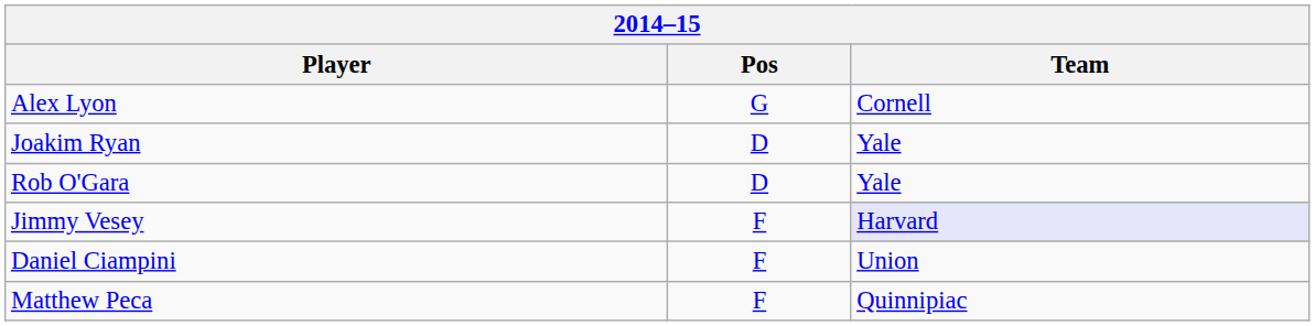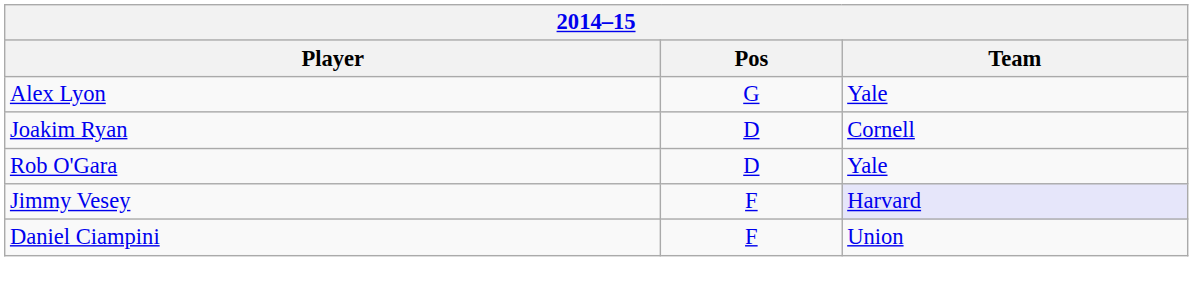 <table class="wikitable" width=95%>
 <tr>
 <th colspan=3><a href='#'>2014–15</a></th>
 </tr>
 <tr>
 <th>Player</th>
 <th>Pos</th>
 <th>Team</th>
 </tr>
 <tr>
 <td><a href='#'>Alex Lyon</a></td>
 <td align=center><a href='#'>G</a></td>
-<td><a href='#'>Cornell</a></td>
+<td><a href='#'>Yale</a></td>
 </tr>
 <tr>
 <td><a href='#'>Joakim Ryan</a></td>
 <td align=center><a href='#'>D</a></td>
-<td><a href='#'>Yale</a></td>
+<td><a href='#'>Cornell</a></td>
 </tr>
 <tr>
 <td><a href='#'>Rob O'Gara</a></td>
 <td align=center><a href='#'>D</a></td>
 <td><a href='#'>Yale</a></td>
 </tr>
 <tr>
 <td><a href='#'>Jimmy Vesey</a></td>
 <td align=center><a href='#'>F</a></td>
 <td style="background: lavender;"><a href='#'>Harvard</a></td>
 </tr>
 <tr>
 <td><a href='#'>Daniel Ciampini</a></td>
 <td align=center><a href='#'>F</a></td>
 <td><a href='#'>Union</a></td>
 </tr>
-<tr>
-<td><a href='#'>Matthew Peca</a></td>
-<td align=center><a href='#'>F</a></td>
-<td><a href='#'>Quinnipiac</a></td>
-</tr>
 </table>
